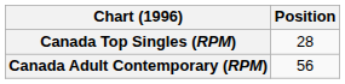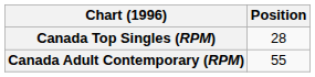 <table class="wikitable plainrowheaders" style="text-align:center">
 <tr>
 <th scope="col">Chart (1996)</th>
 <th scope="col">Position</th>
 </tr>
 <tr>
 <th scope="row">Canada Top Singles (<em>RPM</em>)</th>
 <td>28</td>
 </tr>
 <tr>
 <th scope="row">Canada Adult Contemporary (<em>RPM</em>)</th>
-<td>56</td>
+<td>55</td>
 </tr>
 </table>
